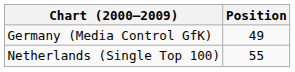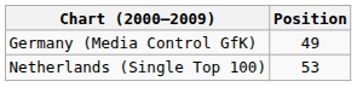 <table class="wikitable">
 <tr>
 <th>Chart (2000–2009)</th>
 <th>Position</th>
 </tr>
 <tr>
 <td>Germany (Media Control GfK)</td>
 <td align="center">49</td>
 </tr>
 <tr>
 <td>Netherlands (Single Top 100)</td>
-<td align="center">55</td>
+<td align="center">53</td>
 </tr>
 </table>
